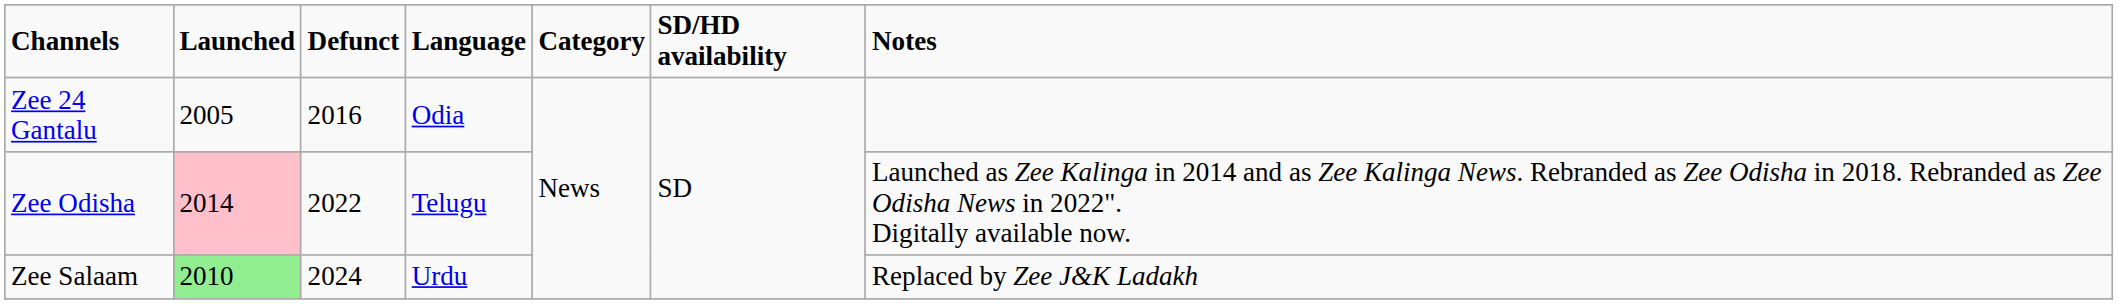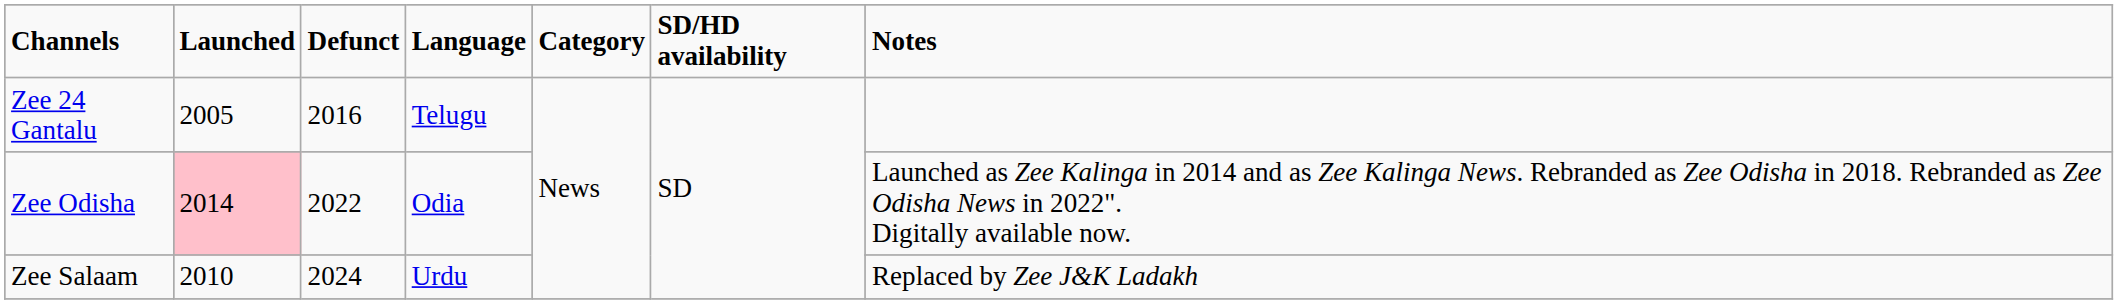 <table class="wikitable" style="text-align:middle;">
 <tr>
 <td><strong>Channels</strong></td>
 <td><strong>Launched</strong></td>
 <td><strong>Defunct</strong></td>
 <td><strong>Language</strong></td>
 <td><strong>Category</strong></td>
 <td><strong>SD/HD availability</strong></td>
 <td><strong>Notes</strong></td>
 </tr>
 <tr>
 <td><a href='#'>Zee 24 Gantalu</a></td>
 <td>2005</td>
 <td>2016</td>
-<td><a href='#'>Odia</a></td>
+<td><a href='#'>Telugu</a></td>
 <td rowspan="3">News</td>
 <td rowspan="3">SD</td>
 <td></td>
 </tr>
 <tr>
 <td><a href='#'>Zee Odisha</a></td>
 <td style="background: pink;">2014</td>
 <td>2022</td>
-<td><a href='#'>Telugu</a></td>
+<td><a href='#'>Odia</a></td>
 <td>Launched as <em>Zee Kalinga</em> in 2014 and as <em>Zee Kalinga News</em>. Rebranded as <em>Zee Odisha</em> in 2018. Rebranded as <em>Zee Odisha News</em> in 2022".<br>Digitally available now.</td>
 </tr>
 <tr>
 <td>Zee Salaam</td>
-<td style="background: lightgreen;">2010</td>
+<td>2010</td>
 <td>2024</td>
 <td><a href='#'>Urdu</a></td>
 <td>Replaced by <em>Zee J&K Ladakh</em></td>
 </tr>
 </table>
